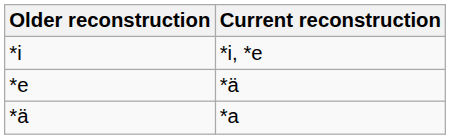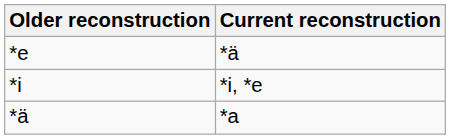 <table class="wikitable">
 <tr>
 <th>Older reconstruction</th>
 <th>Current reconstruction</th>
 </tr>
 <tr>
+<td>*e</td>
+<td>*ä</td>
+</tr>
+<tr>
 <td>*i</td>
 <td>*i, *e</td>
-</tr>
-<tr>
-<td>*e</td>
-<td>*ä</td>
 </tr>
 <tr>
 <td>*ä</td>
 <td>*a</td>
 </tr>
 </table>
